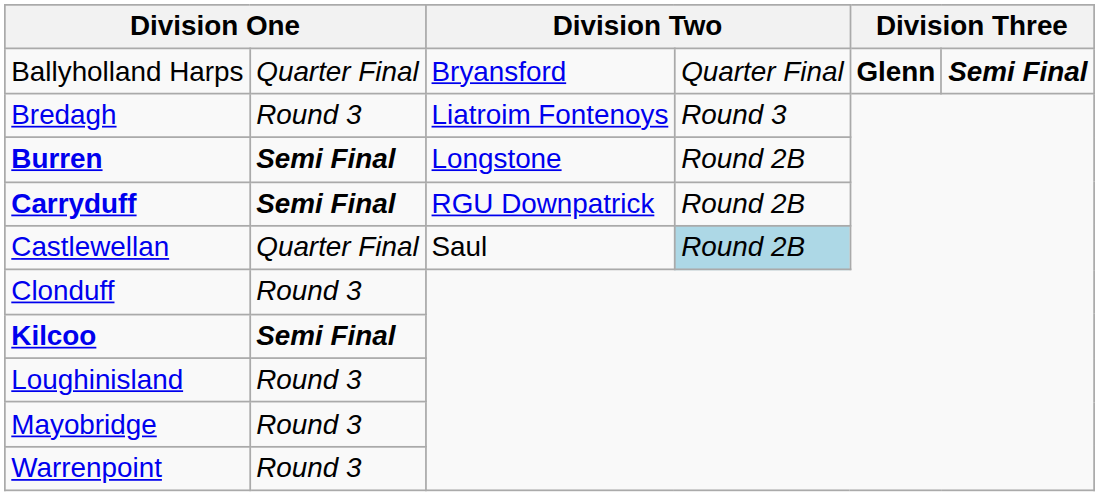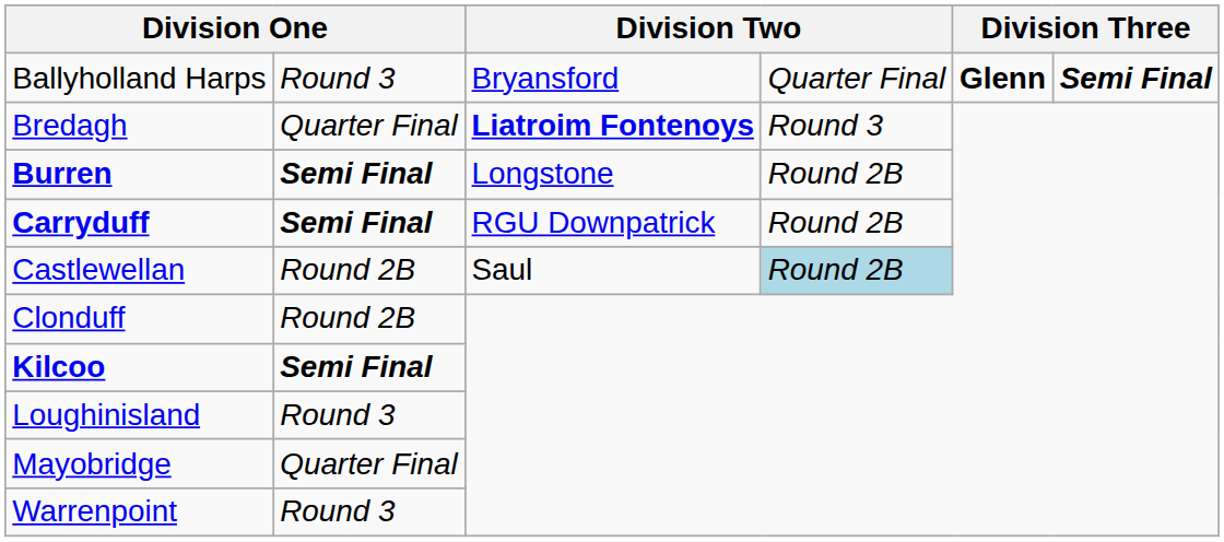 <table class="wikitable">
 <tr>
 <th colspan=2><strong>Division One</strong></th>
 <th colspan=2><strong>Division Two</strong></th>
 <th colspan=2><strong>Division Three</strong></th>
 </tr>
 <tr>
 <td> Ballyholland Harps</td>
-<td><em>Quarter Final</em></td>
+<td><em>Round 3</em></td>
 <td> <a href='#'>Bryansford</a></td>
 <td><em>Quarter Final</em></td>
 <td> <strong>Glenn</strong></td>
 <td><strong> <em>Semi Final</em> </strong></td>
 </tr>
 <tr>
 <td> <a href='#'>Bredagh</a></td>
-<td><em>Round 3</em></td>
-<td> <a href='#'>Liatroim Fontenoys</a></td>
+<td><em>Quarter Final</em></td>
+<td><strong> <a href='#'>Liatroim Fontenoys</a></strong></td>
 <td><em>Round 3</em></td>
 </tr>
 <tr>
 <td> <strong><a href='#'>Burren</a></strong></td>
 <td><strong> <em>Semi Final</em> </strong></td>
 <td> <a href='#'>Longstone</a></td>
 <td><em>Round 2B</em></td>
 </tr>
 <tr>
 <td> <strong><a href='#'>Carryduff</a></strong></td>
 <td><strong> <em>Semi Final</em> </strong></td>
 <td> <a href='#'>RGU Downpatrick</a></td>
 <td><em>Round 2B</em></td>
 </tr>
 <tr>
 <td> <a href='#'>Castlewellan</a></td>
-<td><em>Quarter Final</em></td>
+<td><em>Round 2B</em></td>
 <td> Saul</td>
 <td style="background: lightblue;"><em>Round 2B</em></td>
 </tr>
 <tr>
 <td> <a href='#'>Clonduff</a></td>
-<td><em>Round 3</em></td>
+<td><em>Round 2B</em></td>
 </tr>
 <tr>
 <td> <strong><a href='#'>Kilcoo</a></strong></td>
 <td><strong> <em>Semi Final</em> </strong></td>
 </tr>
 <tr>
 <td> <a href='#'>Loughinisland</a></td>
 <td><em>Round 3</em></td>
 </tr>
 <tr>
 <td> <a href='#'>Mayobridge</a></td>
-<td><em>Round 3</em></td>
+<td><em>Quarter Final</em></td>
 </tr>
 <tr>
 <td> <a href='#'>Warrenpoint</a></td>
 <td><em>Round 3</em></td>
 </tr>
 </table>
